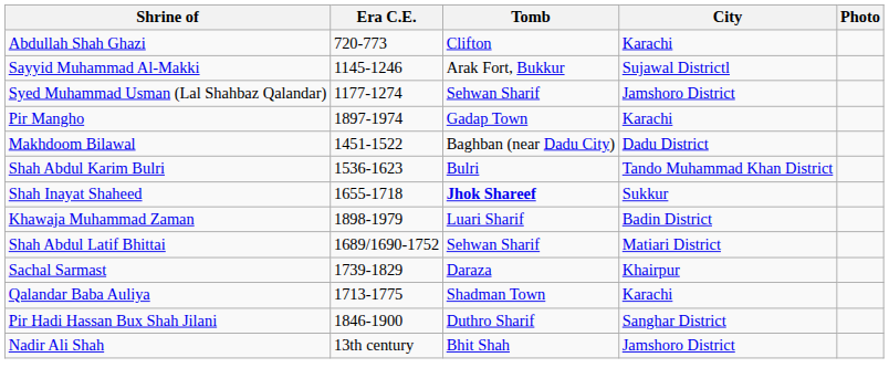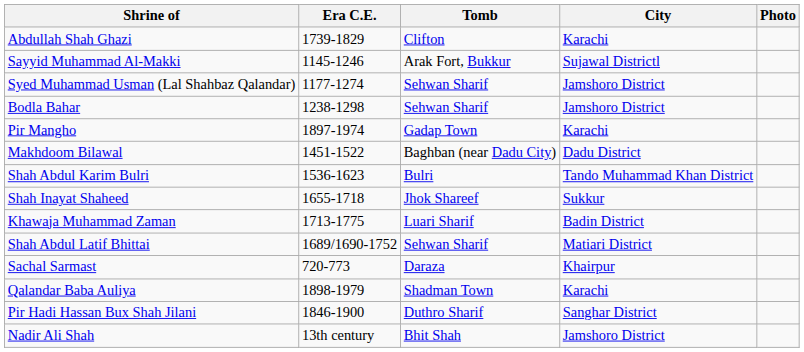 <table class="wikitable sortable">
 <tr>
 <th>Shrine of</th>
 <th>Era C.E.</th>
 <th>Tomb</th>
 <th>City</th>
 <th>Photo</th>
 </tr>
 <tr>
 <td><a href='#'>Abdullah Shah Ghazi</a></td>
-<td>720-773</td>
+<td>1739-1829</td>
 <td><a href='#'>Clifton</a></td>
 <td><a href='#'>Karachi</a></td>
 <td></td>
 </tr>
 <tr>
 <td><a href='#'>Sayyid Muhammad Al-Makki</a></td>
 <td>1145-1246</td>
 <td>Arak Fort, <a href='#'>Bukkur</a></td>
 <td><a href='#'>Sujawal Districtl</a></td>
 <td></td>
 </tr>
 <tr>
 <td><a href='#'>Syed Muhammad Usman</a> (Lal Shahbaz Qalandar)</td>
 <td>1177-1274</td>
+<td><a href='#'>Sehwan Sharif</a></td>
+<td><a href='#'>Jamshoro District</a></td>
+<td></td>
+</tr>
+<tr>
+<td><a href='#'>Bodla Bahar</a></td>
+<td>1238-1298</td>
 <td><a href='#'>Sehwan Sharif</a></td>
 <td><a href='#'>Jamshoro District</a></td>
 <td></td>
 </tr>
 <tr>
 <td><a href='#'>Pir Mangho</a></td>
 <td>1897-1974</td>
 <td><a href='#'>Gadap Town</a></td>
 <td><a href='#'>Karachi</a></td>
 <td></td>
 </tr>
 <tr>
 <td><a href='#'>Makhdoom Bilawal</a></td>
 <td>1451-1522</td>
 <td>Baghban (near <a href='#'>Dadu City</a>)</td>
 <td><a href='#'>Dadu District</a></td>
 <td></td>
 </tr>
 <tr>
 <td><a href='#'>Shah Abdul Karim Bulri</a></td>
 <td>1536-1623</td>
 <td><a href='#'>Bulri</a></td>
 <td><a href='#'>Tando Muhammad Khan District</a></td>
 <td></td>
 </tr>
 <tr>
 <td><a href='#'>Shah Inayat Shaheed</a></td>
 <td>1655-1718</td>
-<td><strong><a href='#'>Jhok Shareef</a></strong></td>
+<td><a href='#'>Jhok Shareef</a></td>
 <td><a href='#'>Sukkur</a></td>
 <td></td>
 </tr>
 <tr>
 <td><a href='#'>Khawaja Muhammad Zaman</a></td>
-<td>1898-1979</td>
+<td>1713-1775</td>
 <td><a href='#'>Luari Sharif</a></td>
 <td><a href='#'>Badin District</a></td>
 <td></td>
 </tr>
 <tr>
 <td><a href='#'>Shah Abdul Latif Bhittai</a></td>
 <td>1689/1690-1752</td>
 <td><a href='#'>Sehwan Sharif</a></td>
 <td><a href='#'>Matiari District</a></td>
 <td></td>
 </tr>
 <tr>
 <td><a href='#'>Sachal Sarmast</a></td>
-<td>1739-1829</td>
+<td>720-773</td>
 <td><a href='#'>Daraza</a></td>
 <td><a href='#'>Khairpur</a></td>
 <td></td>
 </tr>
 <tr>
 <td><a href='#'>Qalandar Baba Auliya</a></td>
-<td>1713-1775</td>
+<td>1898-1979</td>
 <td><a href='#'>Shadman Town</a></td>
 <td><a href='#'>Karachi</a></td>
 <td></td>
 </tr>
 <tr>
 <td><a href='#'>Pir Hadi Hassan Bux Shah Jilani</a></td>
 <td>1846-1900</td>
 <td><a href='#'>Duthro Sharif</a></td>
 <td><a href='#'>Sanghar District</a></td>
 <td></td>
 </tr>
 <tr>
 <td><a href='#'>Nadir Ali Shah</a></td>
 <td>13th century</td>
 <td><a href='#'>Bhit Shah</a></td>
 <td><a href='#'>Jamshoro District</a></td>
 <td></td>
 </tr>
 </table>
